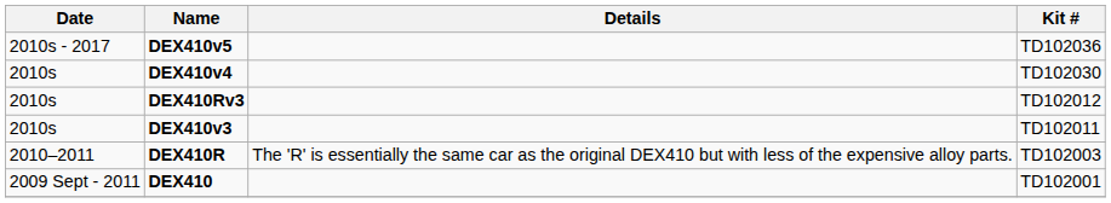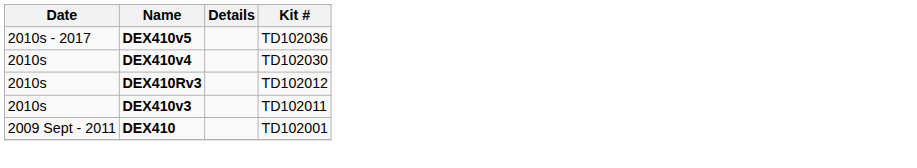 <table class="wikitable">
 <tr>
 <th>Date</th>
 <th>Name</th>
 <th>Details</th>
 <th>Kit #</th>
 </tr>
 <tr>
 <td>2010s - 2017</td>
 <td><strong>DEX410v5</strong></td>
 <td></td>
 <td>TD102036</td>
 </tr>
 <tr>
 <td>2010s</td>
 <td><strong>DEX410v4</strong></td>
 <td></td>
 <td>TD102030</td>
 </tr>
 <tr>
 <td>2010s</td>
 <td><strong>DEX410Rv3</strong></td>
 <td></td>
 <td>TD102012</td>
 </tr>
 <tr>
 <td>2010s</td>
 <td><strong>DEX410v3</strong></td>
 <td></td>
 <td>TD102011</td>
 </tr>
 <tr>
-<td>2010–2011</td>
-<td><strong>DEX410R</strong></td>
-<td>The 'R' is essentially the same car as the original DEX410 but with less of the expensive alloy parts.</td>
-<td>TD102003</td>
-</tr>
-<tr>
 <td>2009 Sept - 2011</td>
 <td><strong>DEX410</strong></td>
 <td></td>
 <td>TD102001</td>
 </tr>
 <tr>
 </tr>
 </table>
